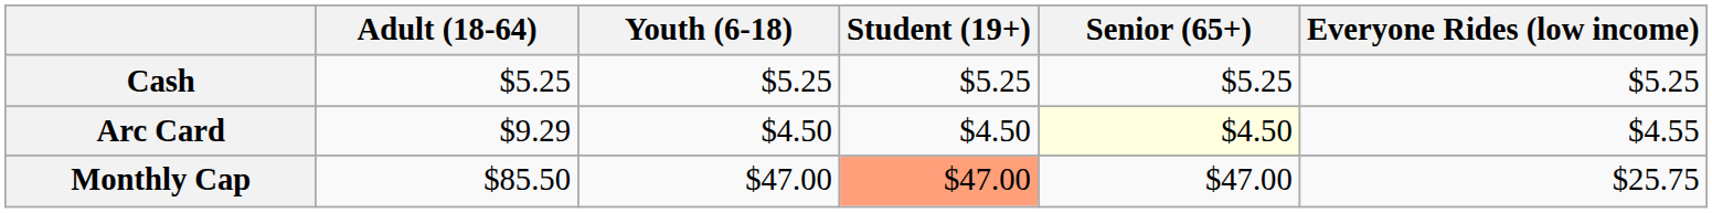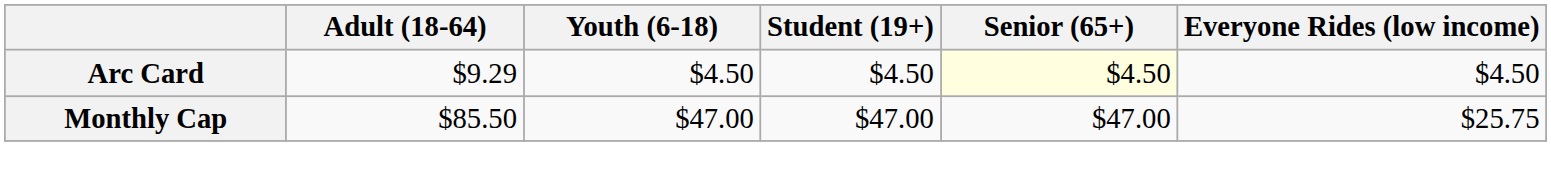 <table class="wikitable" style="text-align:right">
 <tr>
 <th style="width:150px;"></th>
 <th style="width:125px;">Adult (18-64)</th>
 <th style="width:125px;">Youth (6-18)</th>
 <th>Student (19+)</th>
 <th style="width:125px;">Senior (65+)</th>
 <th>Everyone Rides (low income)</th>
 </tr>
 <tr>
-<th>Cash</th>
-<td>$5.25</td>
-<td>$5.25</td>
-<td>$5.25</td>
-<td>$5.25</td>
-<td>$5.25</td>
-</tr>
-<tr>
 <th>Arc Card</th>
 <td>$9.29</td>
 <td>$4.50</td>
 <td>$4.50</td>
 <td style="background: lightyellow;">$4.50</td>
-<td>$4.55</td>
+<td>$4.50</td>
 </tr>
 <tr>
 <th>Monthly Cap</th>
 <td>$85.50</td>
 <td>$47.00</td>
-<td style="background: lightsalmon;">$47.00</td>
+<td>$47.00</td>
 <td>$47.00</td>
 <td>$25.75</td>
 </tr>
 </table>
